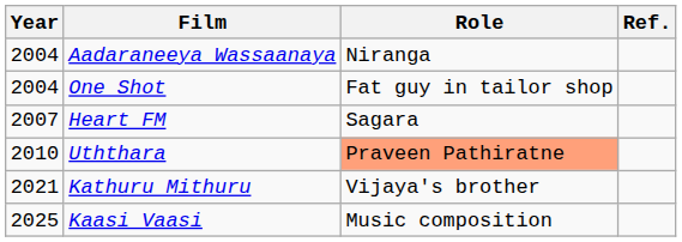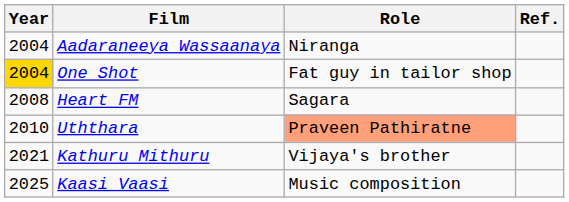 <table class="wikitable">
 <tr>
 <th>Year</th>
 <th>Film</th>
 <th>Role</th>
 <th>Ref.</th>
 </tr>
 <tr>
 <td>2004</td>
 <td><em><a href='#'>Aadaraneeya Wassaanaya</a></em></td>
 <td>Niranga</td>
 <td></td>
 </tr>
 <tr>
-<td>2004</td>
+<td style="background: gold;">2004</td>
 <td><em><a href='#'>One Shot</a></em></td>
 <td>Fat guy in tailor shop</td>
 <td></td>
 </tr>
 <tr>
-<td>2007</td>
+<td>2008</td>
 <td><em><a href='#'>Heart FM</a></em></td>
 <td>Sagara</td>
 <td></td>
 </tr>
 <tr>
 <td>2010</td>
 <td><em><a href='#'>Uththara</a></em></td>
 <td style="background: lightsalmon;">Praveen Pathiratne</td>
 <td></td>
 </tr>
 <tr>
 <td>2021</td>
 <td><em><a href='#'>Kathuru Mithuru</a></em></td>
 <td>Vijaya's brother</td>
 <td></td>
 </tr>
 <tr>
 <td>2025</td>
 <td><em><a href='#'>Kaasi Vaasi</a></em></td>
 <td>Music composition</td>
 <td></td>
 </tr>
 </table>
